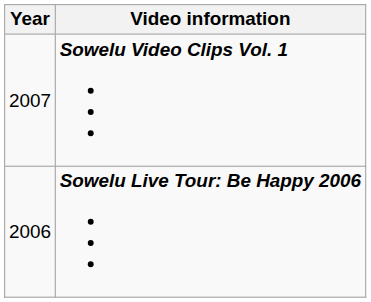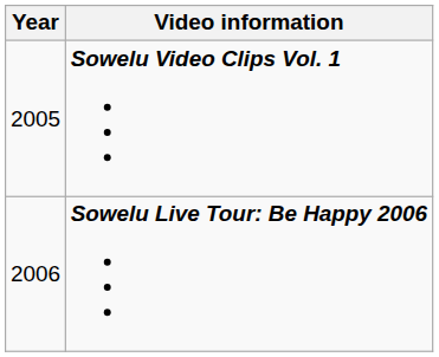 <table class="wikitable">
 <tr>
 <th rowspan="1">Year</th>
 <th rowspan="1">Video information</th>
 </tr>
 <tr>
-<td align="center">2007</td>
+<td align="center">2005</td>
 <td><strong><em>Sowelu Video Clips Vol. 1</em></strong><br><ul><li></li><li></li><li></li></ul></td>
 </tr>
 <tr>
 <td align="center">2006</td>
 <td><strong><em>Sowelu Live Tour: Be Happy 2006</em></strong><br><ul><li></li><li></li><li></li></ul></td>
 </tr>
 </table>
